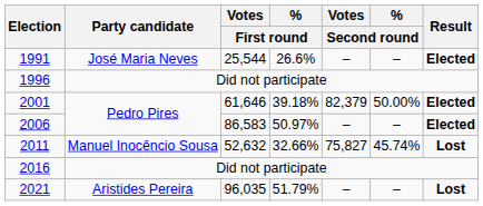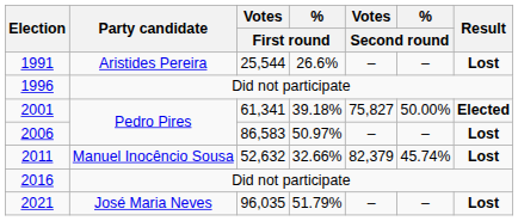 <table class=wikitable style=text-align:center>
 <tr>
 <th rowspan=2>Election</th>
 <th rowspan=2>Party candidate</th>
 <th>Votes</th>
 <th>%</th>
 <th>Votes</th>
 <th>%</th>
 <th rowspan=2>Result</th>
 </tr>
 <tr>
 <th colspan=2>First round</th>
 <th colspan=2>Second round</th>
 </tr>
 <tr>
 <td><a href='#'>1991</a></td>
-<td><a href='#'>José Maria Neves</a></td>
+<td><a href='#'>Aristides Pereira</a></td>
 <td>25,544</td>
 <td>26.6%</td>
 <td>–</td>
 <td>–</td>
-<td><strong>Elected</strong> </td>
+<td><strong>Lost</strong> </td>
 </tr>
 <tr>
 <td><a href='#'>1996</a></td>
 <td colspan=6>Did not participate</td>
 </tr>
 <tr>
 <td><a href='#'>2001</a></td>
 <td rowspan=2><a href='#'>Pedro Pires</a></td>
-<td>61,646</td>
+<td>61,341</td>
 <td>39.18%</td>
-<td>82,379</td>
+<td>75,827</td>
 <td>50.00%</td>
 <td><strong>Elected</strong> </td>
 </tr>
 <tr>
 <td><a href='#'>2006</a></td>
 <td>86,583</td>
 <td>50.97%</td>
 <td>–</td>
 <td>–</td>
-<td><strong>Elected</strong> </td>
+<td><strong>Lost</strong> </td>
 </tr>
 <tr>
 <td><a href='#'>2011</a></td>
 <td><a href='#'>Manuel Inocêncio Sousa</a></td>
 <td>52,632</td>
 <td>32.66%</td>
-<td>75,827</td>
+<td>82,379</td>
 <td>45.74%</td>
 <td><strong>Lost</strong> </td>
 </tr>
 <tr>
 <td><a href='#'>2016</a></td>
 <td colspan=6>Did not participate</td>
 </tr>
 <tr>
 <td><a href='#'>2021</a></td>
-<td><a href='#'>Aristides Pereira</a></td>
+<td><a href='#'>José Maria Neves</a></td>
 <td>96,035</td>
 <td>51.79%</td>
 <td>–</td>
 <td>–</td>
 <td><strong>Lost</strong> </td>
 </tr>
 </table>
